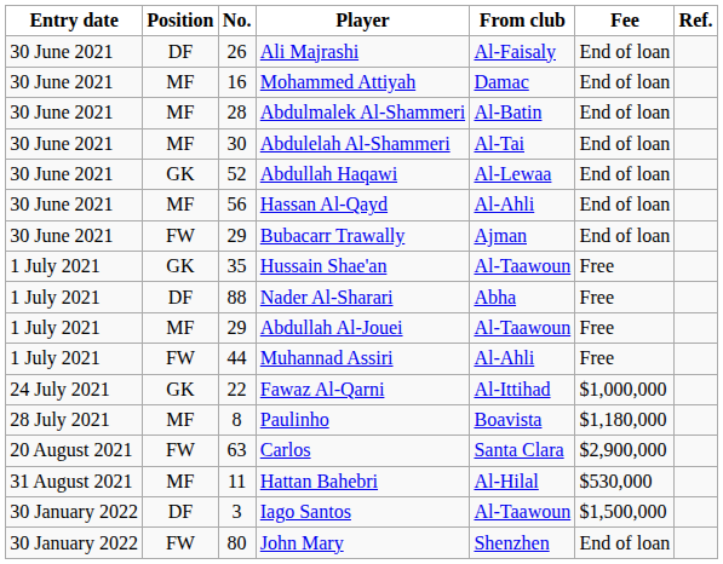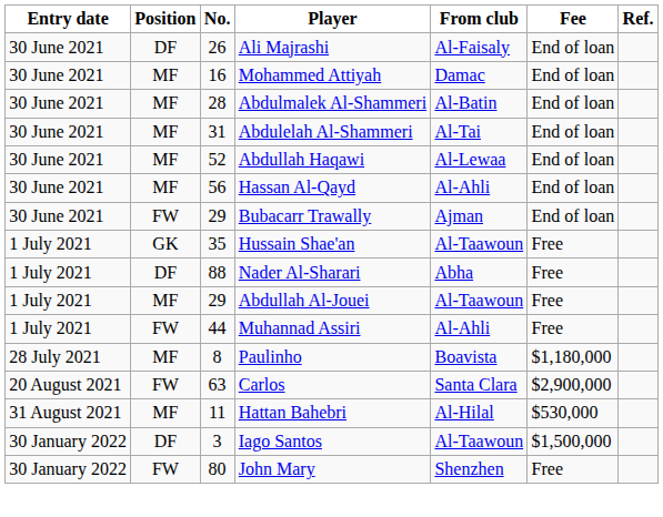 <table class="wikitable sortable">
 <tr>
 <th style="background:white; color:black;"><strong>Entry date</strong></th>
 <th style="background:white; color:black;"><strong>Position</strong></th>
 <th style="background:white; color:black;"><strong>No.</strong></th>
 <th style="background:white; color:black;"><strong>Player</strong></th>
 <th style="background:white; color:black;"><strong>From club</strong></th>
 <th style="background:white; color:black;"><strong>Fee</strong></th>
 <th style="background:white; color:black;"><strong>Ref.</strong></th>
 </tr>
 <tr>
 <td>30 June 2021</td>
 <td style="text-align:center;">DF</td>
 <td style="text-align:center;">26</td>
 <td style="text-align:left;"> <a href='#'>Ali Majrashi</a></td>
 <td style="text-align:left;"> <a href='#'>Al-Faisaly</a></td>
 <td>End of loan</td>
 <td></td>
 </tr>
 <tr>
 <td>30 June 2021</td>
 <td style="text-align:center;">MF</td>
 <td style="text-align:center;">16</td>
 <td style="text-align:left;"> <a href='#'>Mohammed Attiyah</a></td>
 <td style="text-align:left;"> <a href='#'>Damac</a></td>
 <td>End of loan</td>
 <td></td>
 </tr>
 <tr>
 <td>30 June 2021</td>
 <td style="text-align:center;">MF</td>
 <td style="text-align:center;">28</td>
 <td style="text-align:left;"> <a href='#'>Abdulmalek Al-Shammeri</a></td>
 <td style="text-align:left;"> <a href='#'>Al-Batin</a></td>
 <td>End of loan</td>
 <td></td>
 </tr>
 <tr>
 <td>30 June 2021</td>
 <td style="text-align:center;">MF</td>
-<td style="text-align:center;">30</td>
+<td style="text-align:center;">31</td>
 <td style="text-align:left;"> <a href='#'>Abdulelah Al-Shammeri</a></td>
 <td style="text-align:left;"> <a href='#'>Al-Tai</a></td>
 <td>End of loan</td>
 <td></td>
 </tr>
 <tr>
 <td>30 June 2021</td>
-<td style="text-align:center;">GK</td>
+<td style="text-align:center;">MF</td>
 <td style="text-align:center;">52</td>
 <td style="text-align:left;"> <a href='#'>Abdullah Haqawi</a></td>
 <td style="text-align:left;"> <a href='#'>Al-Lewaa</a></td>
 <td>End of loan</td>
 <td></td>
 </tr>
 <tr>
 <td>30 June 2021</td>
 <td style="text-align:center;">MF</td>
 <td style="text-align:center;">56</td>
 <td style="text-align:left;"> <a href='#'>Hassan Al-Qayd</a></td>
 <td style="text-align:left;"> <a href='#'>Al-Ahli</a></td>
 <td>End of loan</td>
 <td></td>
 </tr>
 <tr>
 <td>30 June 2021</td>
 <td style="text-align:center;">FW</td>
 <td style="text-align:center;">29</td>
 <td style="text-align:left;"> <a href='#'>Bubacarr Trawally</a></td>
 <td style="text-align:left;"> <a href='#'>Ajman</a></td>
 <td>End of loan</td>
 <td></td>
 </tr>
 <tr>
 <td>1 July 2021</td>
 <td style="text-align:center;">GK</td>
 <td style="text-align:center;">35</td>
 <td style="text-align:left;"> <a href='#'>Hussain Shae'an</a></td>
 <td style="text-align:left;"> <a href='#'>Al-Taawoun</a></td>
 <td>Free</td>
 <td></td>
 </tr>
 <tr>
 <td>1 July 2021</td>
 <td style="text-align:center;">DF</td>
 <td style="text-align:center;">88</td>
 <td style="text-align:left;"> <a href='#'>Nader Al-Sharari</a></td>
 <td style="text-align:left;"> <a href='#'>Abha</a></td>
 <td>Free</td>
 <td></td>
 </tr>
 <tr>
 <td>1 July 2021</td>
 <td style="text-align:center;">MF</td>
 <td style="text-align:center;">29</td>
 <td style="text-align:left;"> <a href='#'>Abdullah Al-Jouei</a></td>
 <td style="text-align:left;"> <a href='#'>Al-Taawoun</a></td>
 <td>Free</td>
 <td></td>
 </tr>
 <tr>
 <td>1 July 2021</td>
 <td style="text-align:center;">FW</td>
 <td style="text-align:center;">44</td>
 <td style="text-align:left;"> <a href='#'>Muhannad Assiri</a></td>
 <td style="text-align:left;"> <a href='#'>Al-Ahli</a></td>
 <td>Free</td>
 <td></td>
 </tr>
 <tr>
-<td>24 July 2021</td>
-<td style="text-align:center;">GK</td>
-<td style="text-align:center;">22</td>
-<td style="text-align:left;"> <a href='#'>Fawaz Al-Qarni</a></td>
-<td style="text-align:left;"> <a href='#'>Al-Ittihad</a></td>
-<td>$1,000,000</td>
-<td></td>
-</tr>
-<tr>
 <td>28 July 2021</td>
 <td style="text-align:center;">MF</td>
 <td style="text-align:center;">8</td>
 <td style="text-align:left;"> <a href='#'>Paulinho</a></td>
 <td style="text-align:left;"> <a href='#'>Boavista</a></td>
 <td>$1,180,000</td>
 <td></td>
 </tr>
 <tr>
 <td>20 August 2021</td>
 <td style="text-align:center;">FW</td>
 <td style="text-align:center;">63</td>
 <td style="text-align:left;"> <a href='#'>Carlos</a></td>
 <td style="text-align:left;"> <a href='#'>Santa Clara</a></td>
 <td>$2,900,000</td>
 <td></td>
 </tr>
 <tr>
 <td>31 August 2021</td>
 <td style="text-align:center;">MF</td>
 <td style="text-align:center;">11</td>
 <td style="text-align:left;"> <a href='#'>Hattan Bahebri</a></td>
 <td style="text-align:left;"> <a href='#'>Al-Hilal</a></td>
 <td>$530,000</td>
 <td></td>
 </tr>
 <tr>
 <td>30 January 2022</td>
 <td style="text-align:center;">DF</td>
 <td style="text-align:center;">3</td>
 <td style="text-align:left;"> <a href='#'>Iago Santos</a></td>
 <td style="text-align:left;"> <a href='#'>Al-Taawoun</a></td>
 <td>$1,500,000</td>
 <td></td>
 </tr>
 <tr>
 <td>30 January 2022</td>
 <td style="text-align:center;">FW</td>
 <td style="text-align:center;">80</td>
 <td style="text-align:left;"> <a href='#'>John Mary</a></td>
 <td style="text-align:left;"> <a href='#'>Shenzhen</a></td>
-<td>End of loan</td>
+<td>Free</td>
 <td></td>
 </tr>
 <tr>
 </tr>
 </table>
